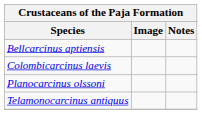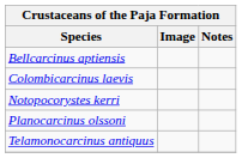 <table class="wikitable">
 <tr>
 <th colspan="3" align="center"><strong>Crustaceans of the Paja Formation</strong></th>
 </tr>
 <tr>
 <th>Species</th>
 <th>Image</th>
 <th>Notes</th>
 </tr>
 <tr>
 <td><em><a href='#'>Bellcarcinus aptiensis</a></em></td>
 <td></td>
 <td align=center></td>
 </tr>
 <tr>
 <td><em><a href='#'>Colombicarcinus laevis</a></em></td>
 <td></td>
 <td align=center></td>
 </tr>
 <tr>
+<td><em><a href='#'>Notopocorystes kerri</a></em></td>
+<td></td>
+<td align=center></td>
+</tr>
+<tr>
 <td><em><a href='#'>Planocarcinus olssoni</a></em></td>
 <td></td>
 <td align=center></td>
 </tr>
 <tr>
 <td><em><a href='#'>Telamonocarcinus antiquus</a></em></td>
 <td></td>
 <td align=center></td>
 </tr>
 <tr>
 </tr>
 </table>
